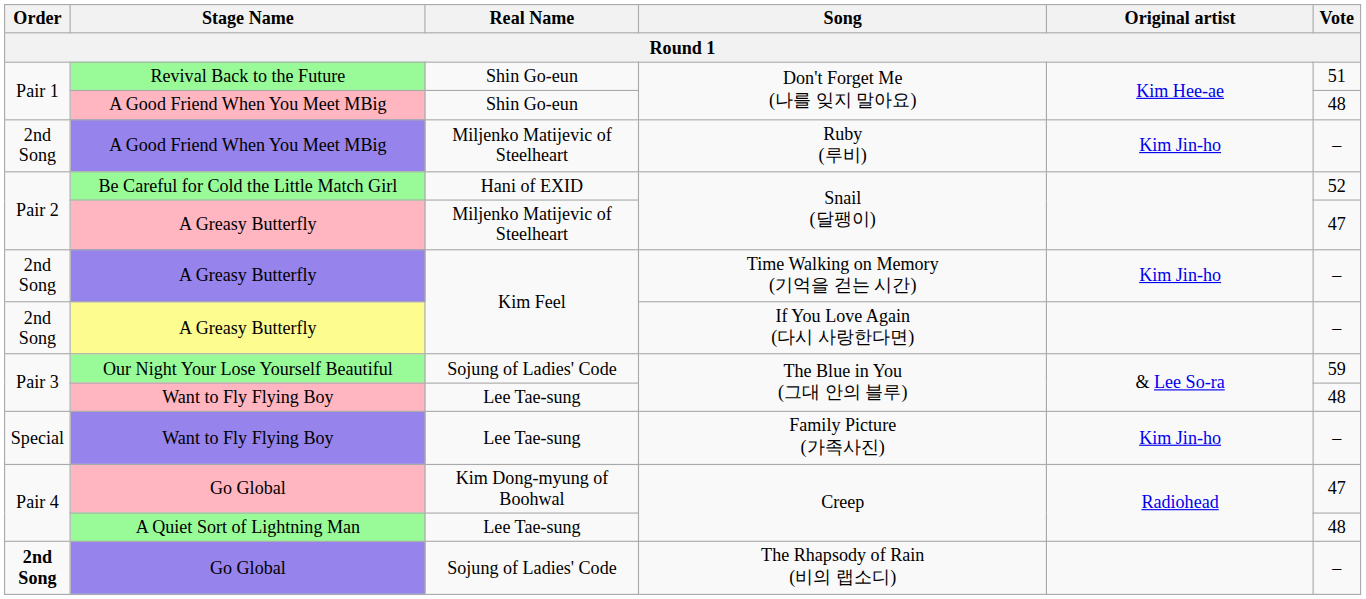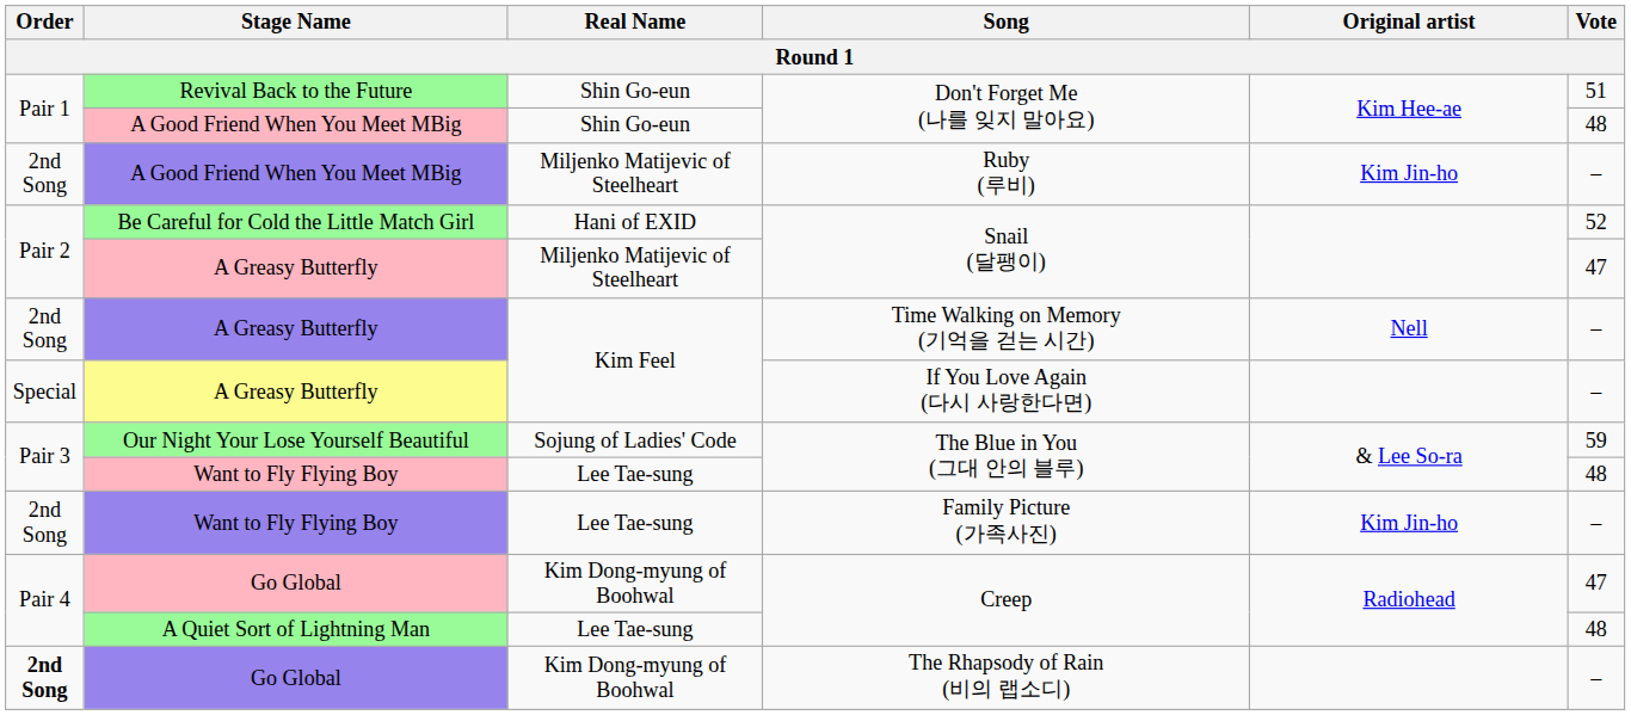 <table class="wikitable" style="text-align:center; width:95%;">
 <tr>
 <th style="width:1%;">Order</th>
 <th style="width:20%;">Stage Name</th>
 <th style="width:12%;">Real Name</th>
 <th style="width:23%;">Song</th>
 <th style="width:15%;">Original artist</th>
 <th style="width:1%;">Vote</th>
 </tr>
 <tr>
 <th colspan=6>Round 1</th>
 </tr>
 <tr>
 <td rowspan=2>Pair 1</td>
 <td bgcolor="palegreen">Revival Back to the Future</td>
 <td>Shin Go-eun</td>
 <td rowspan=2>Don't Forget Me<br>(나를 잊지 말아요)</td>
 <td rowspan=2><a href='#'>Kim Hee-ae</a></td>
 <td>51</td>
 </tr>
 <tr>
 <td bgcolor="lightpink">A Good Friend When You Meet MBig</td>
 <td>Shin Go-eun</td>
 <td>48</td>
 </tr>
 <tr>
 <td>2nd Song</td>
 <td bgcolor="#9683EC">A Good Friend When You Meet MBig</td>
 <td>Miljenko Matijevic of Steelheart</td>
 <td>Ruby<br>(루비)</td>
 <td><a href='#'>Kim Jin-ho</a></td>
 <td>–</td>
 </tr>
 <tr>
 <td rowspan=2>Pair 2</td>
 <td bgcolor="palegreen">Be Careful for Cold the Little Match Girl</td>
 <td>Hani of EXID</td>
 <td rowspan=2>Snail<br>(달팽이)</td>
 <td rowspan=2></td>
 <td>52</td>
 </tr>
 <tr>
 <td bgcolor="lightpink">A Greasy Butterfly</td>
 <td>Miljenko Matijevic of Steelheart</td>
 <td>47</td>
 </tr>
 <tr>
 <td>2nd Song</td>
 <td bgcolor="#9683EC">A Greasy Butterfly</td>
 <td rowspan=2>Kim Feel</td>
 <td>Time Walking on Memory<br>(기억을 걷는 시간)</td>
-<td><a href='#'>Kim Jin-ho</a></td>
+<td><a href='#'>Nell</a></td>
 <td>–</td>
 </tr>
 <tr>
-<td>2nd Song</td>
+<td>Special</td>
 <td bgcolor="#FDFC8F">A Greasy Butterfly</td>
 <td>If You Love Again<br>(다시 사랑한다면)</td>
 <td></td>
 <td>–</td>
 </tr>
 <tr>
 <td rowspan=2>Pair 3</td>
 <td bgcolor="palegreen">Our Night Your Lose Yourself Beautiful</td>
 <td>Sojung of Ladies' Code</td>
 <td rowspan=2>The Blue in You<br>(그대 안의 블루)</td>
 <td rowspan=2> & <a href='#'>Lee So-ra</a></td>
 <td>59</td>
 </tr>
 <tr>
 <td bgcolor="lightpink">Want to Fly Flying Boy</td>
 <td>Lee Tae-sung</td>
 <td>48</td>
 </tr>
 <tr>
-<td>Special</td>
+<td>2nd Song</td>
 <td bgcolor="#9683EC">Want to Fly Flying Boy</td>
 <td>Lee Tae-sung</td>
 <td>Family Picture<br>(가족사진)</td>
 <td><a href='#'>Kim Jin-ho</a></td>
 <td>–</td>
 </tr>
 <tr>
 <td rowspan=2>Pair 4</td>
 <td bgcolor="lightpink">Go Global</td>
 <td>Kim Dong-myung of Boohwal</td>
 <td rowspan=2>Creep</td>
 <td rowspan=2><a href='#'>Radiohead</a></td>
 <td>47</td>
 </tr>
 <tr>
 <td bgcolor="palegreen">A Quiet Sort of Lightning Man</td>
 <td>Lee Tae-sung</td>
 <td>48</td>
 </tr>
 <tr>
 <td><strong>2nd Song</strong></td>
 <td bgcolor="#9683EC">Go Global</td>
-<td>Sojung of Ladies' Code</td>
+<td>Kim Dong-myung of Boohwal</td>
 <td>The Rhapsody of Rain<br>(비의 랩소디)</td>
 <td></td>
 <td>–</td>
 </tr>
 </table>
